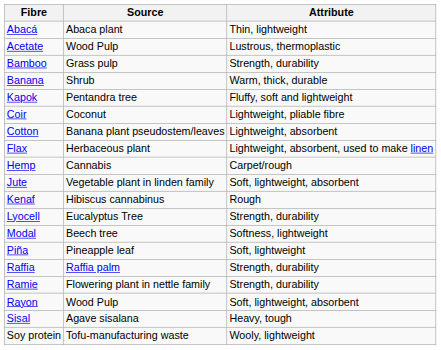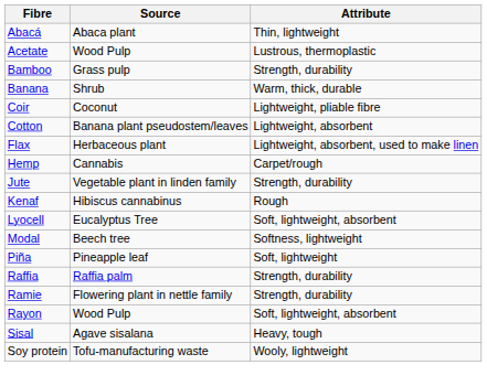 <table class="wikitable">
 <tr>
 <th>Fibre</th>
 <th>Source</th>
 <th>Attribute</th>
 </tr>
 <tr>
 <td><a href='#'>Abacá</a></td>
 <td>Abaca plant</td>
 <td>Thin, lightweight</td>
 </tr>
 <tr>
 <td><a href='#'>Acetate</a></td>
 <td>Wood Pulp</td>
 <td>Lustrous, thermoplastic</td>
 </tr>
 <tr>
 <td><a href='#'>Bamboo</a></td>
 <td>Grass pulp</td>
 <td>Strength, durability</td>
 </tr>
 <tr>
 <td><a href='#'>Banana</a></td>
 <td>Shrub</td>
 <td>Warm, thick, durable</td>
 </tr>
 <tr>
-<td><a href='#'>Kapok</a></td>
-<td>Pentandra tree</td>
-<td>Fluffy, soft and lightweight</td>
-</tr>
-<tr>
 <td><a href='#'>Coir</a></td>
 <td>Coconut</td>
 <td>Lightweight, pliable fibre</td>
 </tr>
 <tr>
 <td><a href='#'>Cotton</a></td>
 <td>Banana plant pseudostem/leaves</td>
 <td>Lightweight, absorbent</td>
 </tr>
 <tr>
 <td><a href='#'>Flax</a></td>
 <td>Herbaceous plant</td>
 <td>Lightweight, absorbent, used to make <a href='#'>linen</a></td>
 </tr>
 <tr>
 <td><a href='#'>Hemp</a></td>
 <td>Cannabis</td>
 <td>Carpet/rough</td>
 </tr>
 <tr>
 <td><a href='#'>Jute</a></td>
 <td>Vegetable plant in linden family</td>
-<td>Soft, lightweight, absorbent</td>
+<td>Strength, durability</td>
 </tr>
 <tr>
 <td><a href='#'>Kenaf</a></td>
 <td>Hibiscus cannabinus</td>
 <td>Rough</td>
 </tr>
 <tr>
 <td><a href='#'>Lyocell</a></td>
 <td>Eucalyptus Tree</td>
-<td>Strength, durability</td>
+<td>Soft, lightweight, absorbent</td>
 </tr>
 <tr>
 <td><a href='#'>Modal</a></td>
 <td>Beech tree</td>
 <td>Softness, lightweight</td>
 </tr>
 <tr>
 <td><a href='#'>Piña</a></td>
 <td>Pineapple leaf</td>
 <td>Soft, lightweight</td>
 </tr>
 <tr>
 <td><a href='#'>Raffia</a></td>
 <td><a href='#'>Raffia palm</a></td>
 <td>Strength, durability</td>
 </tr>
 <tr>
 <td><a href='#'>Ramie</a></td>
 <td>Flowering plant in nettle family</td>
 <td>Strength, durability</td>
 </tr>
 <tr>
 <td><a href='#'>Rayon</a></td>
 <td>Wood Pulp</td>
 <td>Soft, lightweight, absorbent</td>
 </tr>
 <tr>
 <td><a href='#'>Sisal</a></td>
 <td>Agave sisalana</td>
 <td>Heavy, tough</td>
 </tr>
 <tr>
 <td>Soy protein</td>
 <td>Tofu-manufacturing waste</td>
 <td>Wooly, lightweight</td>
 </tr>
 </table>
